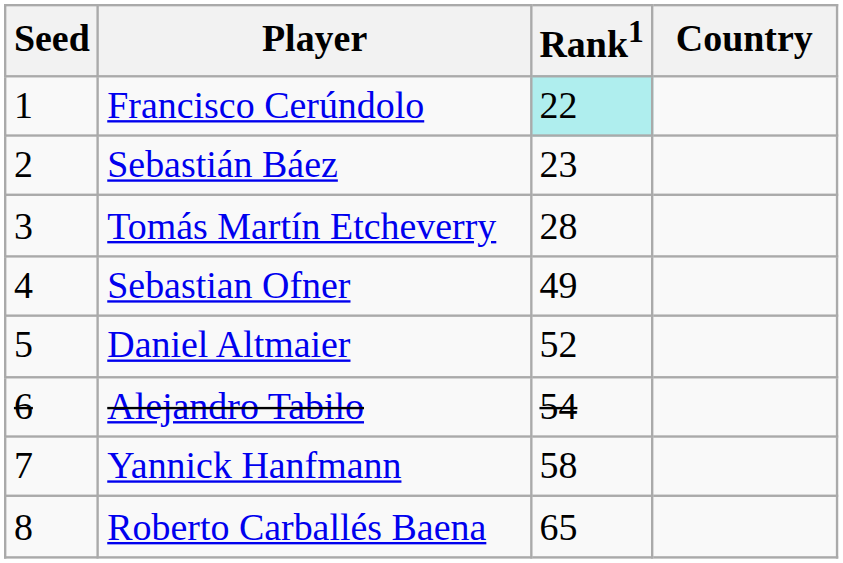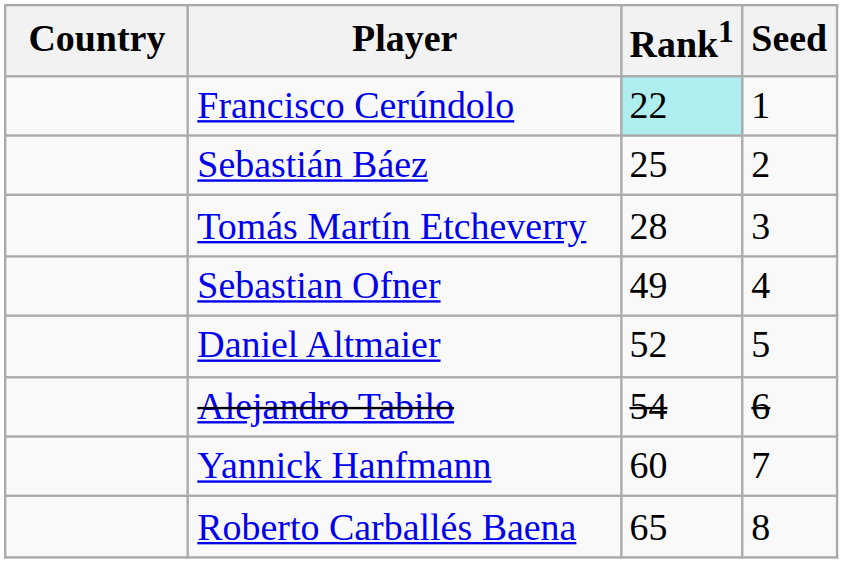 <table class="sortable wikitable">
 <tr>
-<th>Seed</th>
+<th width="70">Country</th>
 <th width="175">Player</th>
 <th>Rank<sup>1</sup></th>
-<th width="70">Country</th>
+<th>Seed</th>
 </tr>
 <tr>
-<td>1</td>
+<td></td>
 <td><a href='#'>Francisco Cerúndolo</a></td>
 <td style="background: paleturquoise;">22</td>
-<td></td>
+<td>1</td>
 </tr>
 <tr>
+<td></td>
+<td><a href='#'>Sebastián Báez</a></td>
+<td>25</td>
 <td>2</td>
-<td><a href='#'>Sebastián Báez</a></td>
-<td>23</td>
-<td></td>
 </tr>
 <tr>
-<td>3</td>
+<td></td>
 <td><a href='#'>Tomás Martín Etcheverry</a></td>
 <td>28</td>
-<td></td>
+<td>3</td>
 </tr>
 <tr>
-<td>4</td>
+<td></td>
 <td><a href='#'>Sebastian Ofner</a></td>
 <td>49</td>
-<td></td>
+<td>4</td>
 </tr>
 <tr>
-<td>5</td>
+<td></td>
 <td><a href='#'>Daniel Altmaier</a></td>
 <td>52</td>
-<td></td>
+<td>5</td>
 </tr>
 <tr>
-<td><s>6</s></td>
+<td><s></s></td>
 <td><s><a href='#'>Alejandro Tabilo</a></s></td>
 <td><s>54</s></td>
-<td><s></s></td>
+<td><s>6</s></td>
 </tr>
 <tr>
+<td></td>
+<td><a href='#'>Yannick Hanfmann</a></td>
+<td>60</td>
 <td>7</td>
-<td><a href='#'>Yannick Hanfmann</a></td>
-<td>58</td>
-<td></td>
 </tr>
 <tr>
-<td>8</td>
+<td></td>
 <td><a href='#'>Roberto Carballés Baena</a></td>
 <td>65</td>
-<td></td>
+<td>8</td>
 </tr>
 </table>
